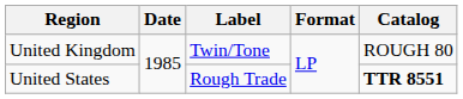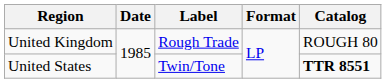 <table class="wikitable">
 <tr>
 <th>Region</th>
 <th>Date</th>
 <th>Label</th>
 <th>Format</th>
 <th>Catalog</th>
 </tr>
 <tr>
 <td>United Kingdom</td>
 <td rowspan="2">1985</td>
-<td><a href='#'>Twin/Tone</a></td>
+<td><a href='#'>Rough Trade</a></td>
 <td rowspan="2"><a href='#'>LP</a></td>
 <td>ROUGH 80</td>
 </tr>
 <tr>
 <td>United States</td>
-<td><a href='#'>Rough Trade</a></td>
+<td><a href='#'>Twin/Tone</a></td>
 <td><strong>TTR 8551</strong></td>
 </tr>
 </table>
